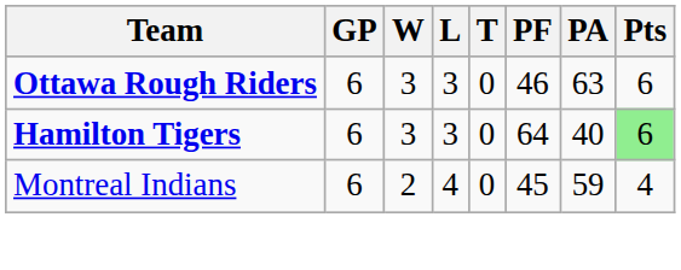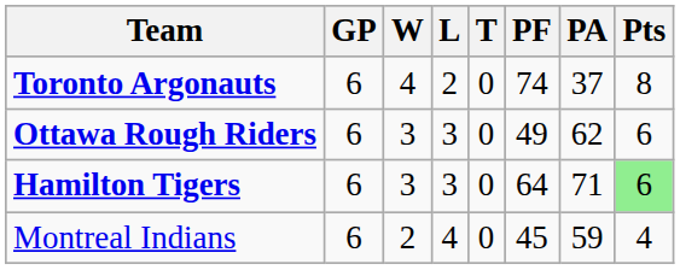 <table class="wikitable">
 <tr>
 <th>Team</th>
 <th>GP</th>
 <th>W</th>
 <th>L</th>
 <th>T</th>
 <th>PF</th>
 <th>PA</th>
 <th>Pts</th>
 </tr>
 <tr align="center">
+<td align="left"><strong><a href='#'>Toronto Argonauts</a></strong></td>
+<td>6</td>
+<td>4</td>
+<td>2</td>
+<td>0</td>
+<td>74</td>
+<td>37</td>
+<td>8</td>
+</tr>
+<tr align="center">
 <td align="left"><strong><a href='#'>Ottawa Rough Riders</a></strong></td>
 <td>6</td>
 <td>3</td>
 <td>3</td>
 <td>0</td>
-<td>46</td>
-<td>63</td>
+<td>49</td>
+<td>62</td>
 <td>6</td>
 </tr>
 <tr align="center">
 <td align="left"><strong><a href='#'>Hamilton Tigers</a></strong></td>
 <td>6</td>
 <td>3</td>
 <td>3</td>
 <td>0</td>
 <td>64</td>
-<td>40</td>
+<td>71</td>
 <td style="background: lightgreen;">6</td>
 </tr>
 <tr align="center">
 <td align="left"><a href='#'>Montreal Indians</a></td>
 <td>6</td>
 <td>2</td>
 <td>4</td>
 <td>0</td>
 <td>45</td>
 <td>59</td>
 <td>4</td>
 </tr>
 </table>
